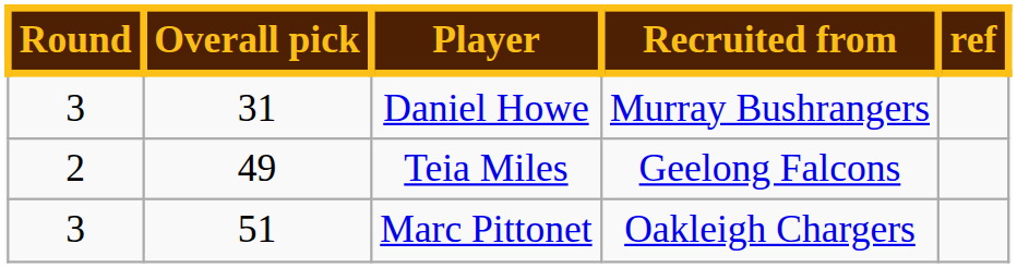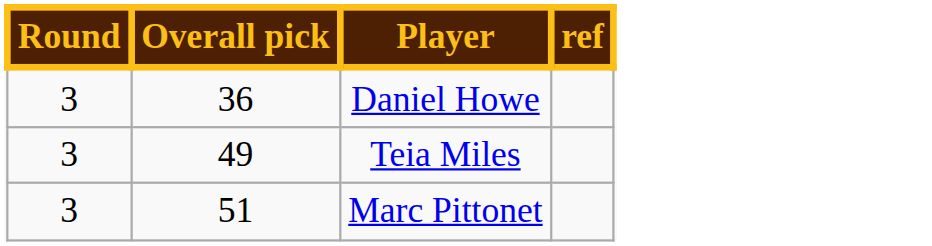 <table class="wikitable" style="text-align:center">
 <tr>
 <th style="background:#4D2004; color:#FBBF15; border: solid #FBBF15">Round</th>
 <th style="background:#4D2004; color:#FBBF15; border: solid #FBBF15">Overall pick</th>
 <th style="background:#4D2004; color:#FBBF15; border: solid #FBBF15">Player</th>
-<th style="background:#4D2004; color:#FBBF15; border: solid #FBBF15">Recruited from</th>
 <th style="background:#4D2004; color:#FBBF15; border: solid #FBBF15">ref</th>
 </tr>
 <tr>
 <td>3</td>
-<td>31</td>
+<td>36</td>
 <td><a href='#'>Daniel Howe</a></td>
-<td><a href='#'>Murray Bushrangers</a></td>
 <td></td>
 </tr>
 <tr>
-<td>2</td>
+<td>3</td>
 <td>49</td>
 <td><a href='#'>Teia Miles</a></td>
-<td><a href='#'>Geelong Falcons</a></td>
 <td></td>
 </tr>
 <tr>
 <td>3</td>
 <td>51</td>
 <td><a href='#'>Marc Pittonet</a></td>
-<td><a href='#'>Oakleigh Chargers</a></td>
 <td></td>
 </tr>
 </table>
